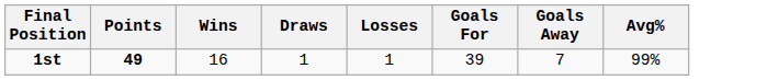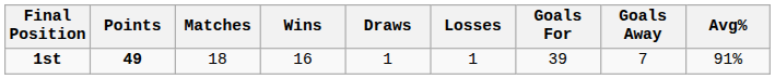 <table class="wikitable" style="font-size: 95%; text-align: center;">
 <tr>
 <th width=60>Final Position</th>
 <th width=60>Points</th>
+<th width=60>Matches</th>
 <th width=60>Wins</th>
 <th width=60>Draws</th>
 <th width=60>Losses</th>
 <th width=60>Goals For</th>
 <th width=60>Goals Away</th>
 <th width=60>Avg%</th>
 </tr>
 <tr>
 <td><strong>1st</strong></td>
 <td><strong>49</strong></td>
+<td>18</td>
 <td>16</td>
 <td>1</td>
 <td>1</td>
 <td>39</td>
 <td>7</td>
-<td>99%</td>
+<td>91%</td>
 </tr>
 </table>
